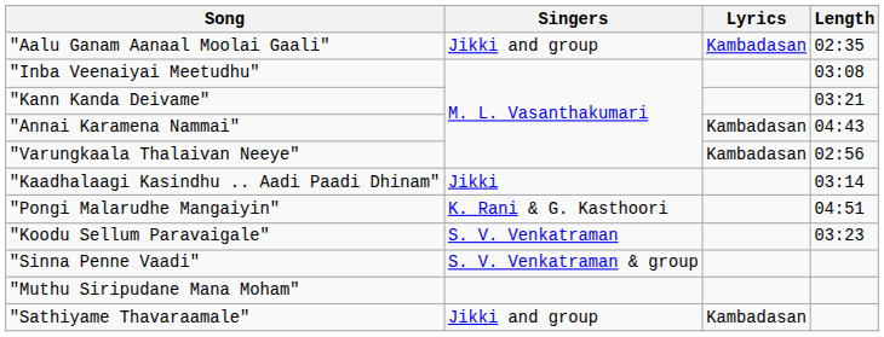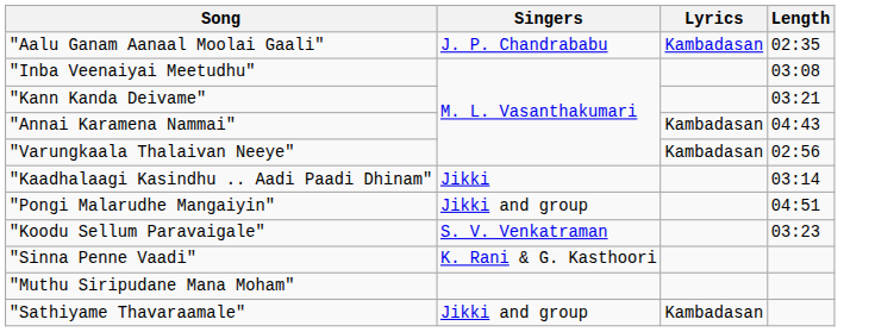 <table class="wikitable">
 <tr>
 <th>Song</th>
 <th>Singers</th>
 <th>Lyrics</th>
 <th>Length</th>
 </tr>
 <tr>
 <td>"Aalu Ganam Aanaal Moolai Gaali"</td>
-<td><a href='#'>Jikki</a> and group</td>
+<td><a href='#'>J. P. Chandrababu</a></td>
 <td><a href='#'>Kambadasan</a></td>
 <td>02:35</td>
 </tr>
 <tr>
 <td>"Inba Veenaiyai Meetudhu"</td>
 <td rowspan=4><a href='#'>M. L. Vasanthakumari</a></td>
 <td></td>
 <td>03:08</td>
 </tr>
 <tr>
 <td>"Kann Kanda Deivame"</td>
 <td></td>
 <td>03:21</td>
 </tr>
 <tr>
 <td>"Annai Karamena Nammai"</td>
 <td>Kambadasan</td>
 <td>04:43</td>
 </tr>
 <tr>
 <td>"Varungkaala Thalaivan Neeye"</td>
 <td>Kambadasan</td>
 <td>02:56</td>
 </tr>
 <tr>
 <td>"Kaadhalaagi Kasindhu .. Aadi Paadi Dhinam"</td>
 <td><a href='#'>Jikki</a></td>
 <td></td>
 <td>03:14</td>
 </tr>
 <tr>
 <td>"Pongi Malarudhe Mangaiyin"</td>
-<td><a href='#'>K. Rani</a> & G. Kasthoori</td>
+<td><a href='#'>Jikki</a> and group</td>
 <td></td>
 <td>04:51</td>
 </tr>
 <tr>
 <td>"Koodu Sellum Paravaigale"</td>
 <td><a href='#'>S. V. Venkatraman</a></td>
 <td></td>
 <td>03:23</td>
 </tr>
 <tr>
 <td>"Sinna Penne Vaadi"</td>
-<td><a href='#'>S. V. Venkatraman</a> & group</td>
+<td><a href='#'>K. Rani</a> & G. Kasthoori</td>
 <td></td>
 <td></td>
 </tr>
 <tr>
 <td>"Muthu Siripudane Mana Moham"</td>
 <td></td>
 <td></td>
 <td></td>
 </tr>
 <tr>
 <td>"Sathiyame Thavaraamale"</td>
 <td><a href='#'>Jikki</a> and group</td>
 <td>Kambadasan</td>
 <td></td>
 </tr>
 </table>
